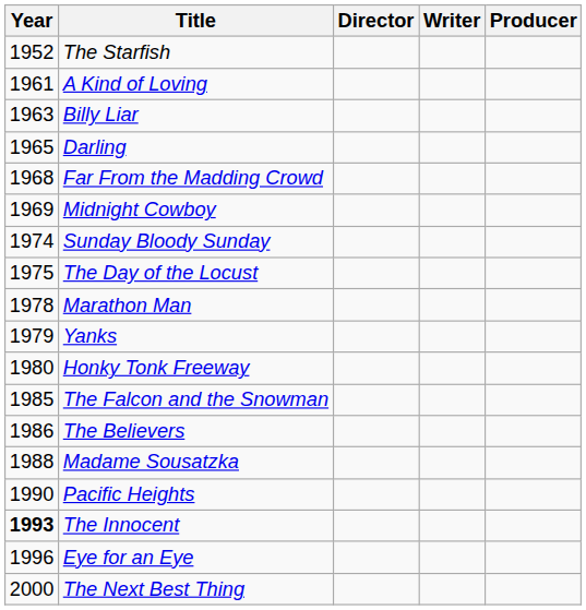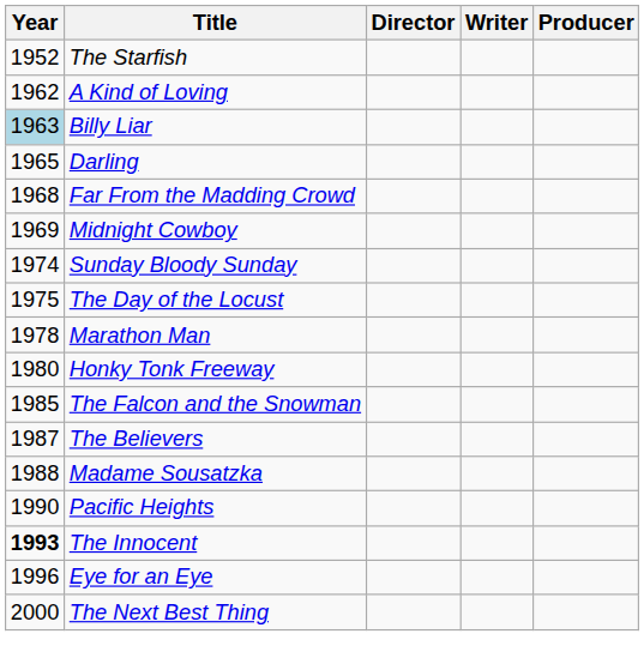 <table class="wikitable">
 <tr>
 <th>Year</th>
 <th>Title</th>
 <th>Director</th>
 <th>Writer</th>
 <th>Producer</th>
 </tr>
 <tr>
 <td>1952</td>
 <td><em>The Starfish</em></td>
 <td></td>
 <td></td>
 <td></td>
 </tr>
 <tr>
-<td>1961</td>
+<td>1962</td>
 <td><em><a href='#'>A Kind of Loving</a></em></td>
 <td></td>
 <td></td>
 <td></td>
 </tr>
 <tr>
-<td>1963</td>
+<td style="background: lightblue;">1963</td>
 <td><em><a href='#'>Billy Liar</a></em></td>
 <td></td>
 <td></td>
 <td></td>
 </tr>
 <tr>
 <td>1965</td>
 <td><em><a href='#'>Darling</a></em></td>
 <td></td>
 <td></td>
 <td></td>
 </tr>
 <tr>
 <td>1968</td>
 <td><em><a href='#'>Far From the Madding Crowd</a></em></td>
 <td></td>
 <td></td>
 <td></td>
 </tr>
 <tr>
 <td>1969</td>
 <td><em><a href='#'>Midnight Cowboy</a></em></td>
 <td></td>
 <td></td>
 <td></td>
 </tr>
 <tr>
 <td>1974</td>
 <td><em><a href='#'>Sunday Bloody Sunday</a></em></td>
 <td></td>
 <td></td>
 <td></td>
 </tr>
 <tr>
 <td>1975</td>
 <td><em><a href='#'>The Day of the Locust</a></em></td>
 <td></td>
 <td></td>
 <td></td>
 </tr>
 <tr>
 <td>1978</td>
 <td><em><a href='#'>Marathon Man</a></em></td>
 <td></td>
 <td></td>
 <td></td>
 </tr>
 <tr>
-<td>1979</td>
-<td><em><a href='#'>Yanks</a></em></td>
-<td></td>
-<td></td>
-<td></td>
-</tr>
-<tr>
 <td>1980</td>
 <td><em><a href='#'>Honky Tonk Freeway</a></em></td>
 <td></td>
 <td></td>
 <td></td>
 </tr>
 <tr>
 <td>1985</td>
 <td><em><a href='#'>The Falcon and the Snowman</a></em></td>
 <td></td>
 <td></td>
 <td></td>
 </tr>
 <tr>
-<td>1986</td>
+<td>1987</td>
 <td><em><a href='#'>The Believers</a></em></td>
 <td></td>
 <td></td>
 <td></td>
 </tr>
 <tr>
 <td>1988</td>
 <td><em><a href='#'>Madame Sousatzka</a></em></td>
 <td></td>
 <td></td>
 <td></td>
 </tr>
 <tr>
 <td>1990</td>
 <td><em><a href='#'>Pacific Heights</a></em></td>
 <td></td>
 <td></td>
 <td></td>
 </tr>
 <tr>
 <td><strong>1993</strong></td>
 <td><em><a href='#'>The Innocent</a></em></td>
 <td></td>
 <td></td>
 <td></td>
 </tr>
 <tr>
 <td>1996</td>
 <td><em><a href='#'>Eye for an Eye</a></em></td>
 <td></td>
 <td></td>
 <td></td>
 </tr>
 <tr>
 <td>2000</td>
 <td><em><a href='#'>The Next Best Thing</a></em></td>
 <td></td>
 <td></td>
 <td></td>
 </tr>
 </table>
